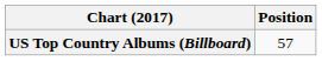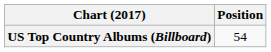 <table class="wikitable plainrowheaders" style="text-align:center">
 <tr>
 <th scope="col">Chart (2017)</th>
 <th scope="col">Position</th>
 </tr>
 <tr>
 <th scope="row">US Top Country Albums (<em>Billboard</em>)</th>
-<td>57</td>
+<td>54</td>
 </tr>
 </table>
